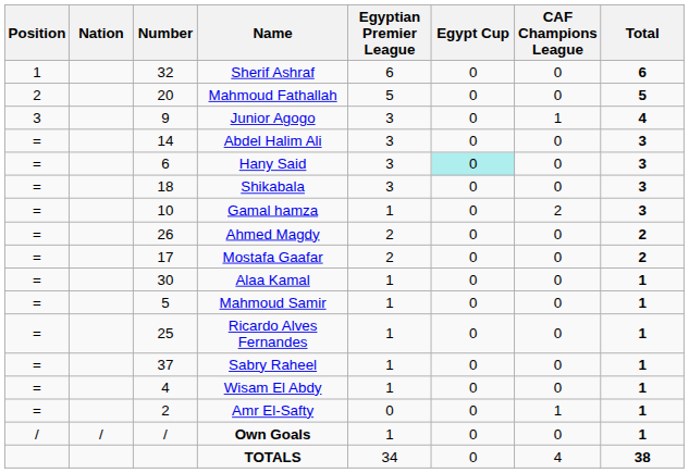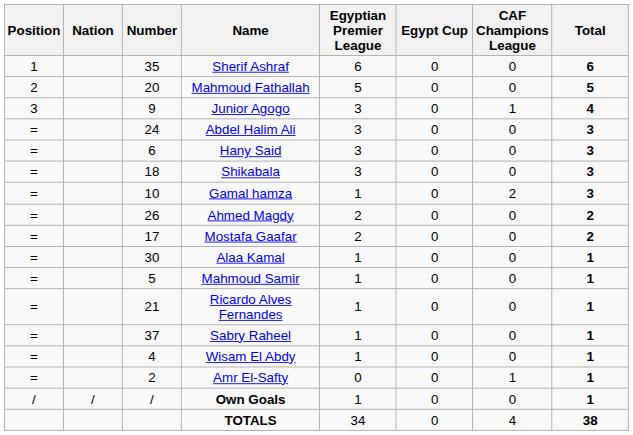 <table class="wikitable" style="font-size: 95%; text-align: center;">
 <tr>
 <th width=60>Position</th>
 <th width=60>Nation</th>
 <th width=60>Number</th>
 <th width=150>Name</th>
 <th width=80>Egyptian Premier League</th>
 <th width=80>Egypt Cup</th>
 <th width=80>CAF Champions League</th>
 <th width=80>Total</th>
 </tr>
 <tr>
 <td>1</td>
 <td></td>
-<td>32</td>
+<td>35</td>
 <td><a href='#'>Sherif Ashraf</a></td>
 <td>6</td>
 <td>0</td>
 <td>0</td>
 <td><strong>6</strong></td>
 </tr>
 <tr>
 <td>2</td>
 <td></td>
 <td>20</td>
 <td><a href='#'>Mahmoud Fathallah</a></td>
 <td>5</td>
 <td>0</td>
 <td>0</td>
 <td><strong>5</strong></td>
 </tr>
 <tr>
 <td>3</td>
 <td></td>
 <td>9</td>
 <td><a href='#'>Junior Agogo</a></td>
 <td>3</td>
 <td>0</td>
 <td>1</td>
 <td><strong>4</strong></td>
 </tr>
 <tr>
 <td>=</td>
 <td></td>
-<td>14</td>
+<td>24</td>
 <td><a href='#'>Abdel Halim Ali</a></td>
 <td>3</td>
 <td>0</td>
 <td>0</td>
 <td><strong>3</strong></td>
 </tr>
 <tr>
 <td>=</td>
 <td></td>
 <td>6</td>
 <td><a href='#'>Hany Said</a></td>
 <td>3</td>
-<td style="background: paleturquoise;">0</td>
+<td>0</td>
 <td>0</td>
 <td><strong>3</strong></td>
 </tr>
 <tr>
 <td>=</td>
 <td></td>
 <td>18</td>
 <td><a href='#'>Shikabala</a></td>
 <td>3</td>
 <td>0</td>
 <td>0</td>
 <td><strong>3</strong></td>
 </tr>
 <tr>
 <td>=</td>
 <td></td>
 <td>10</td>
 <td><a href='#'>Gamal hamza</a></td>
 <td>1</td>
 <td>0</td>
 <td>2</td>
 <td><strong>3</strong></td>
 </tr>
 <tr>
 <td>=</td>
 <td></td>
 <td>26</td>
 <td><a href='#'>Ahmed Magdy</a></td>
 <td>2</td>
 <td>0</td>
 <td>0</td>
 <td><strong>2</strong></td>
 </tr>
 <tr>
 <td>=</td>
 <td></td>
 <td>17</td>
 <td><a href='#'>Mostafa Gaafar</a></td>
 <td>2</td>
 <td>0</td>
 <td>0</td>
 <td><strong>2</strong></td>
 </tr>
 <tr>
 <td>=</td>
 <td></td>
 <td>30</td>
 <td><a href='#'>Alaa Kamal</a></td>
 <td>1</td>
 <td>0</td>
 <td>0</td>
 <td><strong>1</strong></td>
 </tr>
 <tr>
 <td>=</td>
 <td></td>
 <td>5</td>
 <td><a href='#'>Mahmoud Samir</a></td>
 <td>1</td>
 <td>0</td>
 <td>0</td>
 <td><strong>1</strong></td>
 </tr>
 <tr>
 <td>=</td>
 <td></td>
-<td>25</td>
+<td>21</td>
 <td><a href='#'>Ricardo Alves Fernandes</a></td>
 <td>1</td>
 <td>0</td>
 <td>0</td>
 <td><strong>1</strong></td>
 </tr>
 <tr>
 <td>=</td>
 <td></td>
 <td>37</td>
 <td><a href='#'>Sabry Raheel</a></td>
 <td>1</td>
 <td>0</td>
 <td>0</td>
 <td><strong>1</strong></td>
 </tr>
 <tr>
 <td>=</td>
 <td></td>
 <td>4</td>
 <td><a href='#'>Wisam El Abdy</a></td>
 <td>1</td>
 <td>0</td>
 <td>0</td>
 <td><strong>1</strong></td>
 </tr>
 <tr>
 <td>=</td>
 <td></td>
 <td>2</td>
 <td><a href='#'>Amr El-Safty</a></td>
 <td>0</td>
 <td>0</td>
 <td>1</td>
 <td><strong>1</strong></td>
 </tr>
 <tr>
 <td>/</td>
 <td>/</td>
 <td>/</td>
 <td><strong>Own Goals</strong></td>
 <td>1</td>
 <td>0</td>
 <td>0</td>
 <td><strong>1</strong></td>
 </tr>
 <tr>
 <td></td>
 <td></td>
 <td></td>
 <td><strong>TOTALS</strong></td>
 <td>34</td>
 <td>0</td>
 <td>4</td>
 <td><strong>38</strong></td>
 </tr>
 </table>
